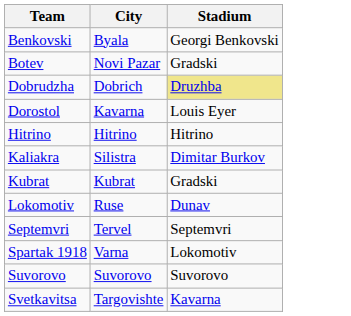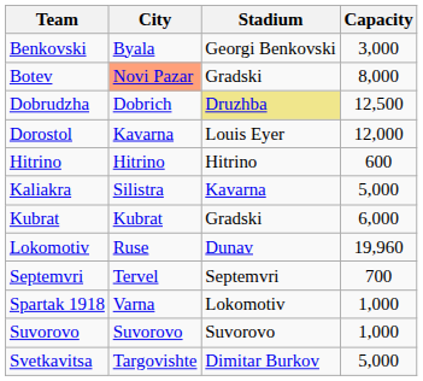 <table class="wikitable sortable">
 <tr>
 <th>Team</th>
 <th>City</th>
 <th>Stadium</th>
+<th>Capacity</th>
 </tr>
 <tr>
 <td><a href='#'>Benkovski</a></td>
 <td><a href='#'>Byala</a></td>
 <td>Georgi Benkovski</td>
+<td align=center>3,000</td>
 </tr>
 <tr>
 <td><a href='#'>Botev</a></td>
-<td><a href='#'>Novi Pazar</a></td>
+<td style="background: lightsalmon;"><a href='#'>Novi Pazar</a></td>
 <td>Gradski</td>
+<td align=center>8,000</td>
 </tr>
 <tr>
 <td><a href='#'>Dobrudzha</a></td>
 <td><a href='#'>Dobrich</a></td>
 <td style="background: khaki;"><a href='#'>Druzhba</a></td>
+<td align=center>12,500</td>
 </tr>
 <tr>
 <td><a href='#'>Dorostol</a></td>
 <td><a href='#'>Kavarna</a></td>
 <td>Louis Eyer</td>
+<td align="center">12,000</td>
 </tr>
 <tr>
 <td><a href='#'>Hitrino</a></td>
 <td><a href='#'>Hitrino</a></td>
 <td>Hitrino</td>
+<td align=center>600</td>
 </tr>
 <tr>
 <td><a href='#'>Kaliakra</a></td>
 <td><a href='#'>Silistra</a></td>
-<td><a href='#'>Dimitar Burkov</a></td>
+<td><a href='#'>Kavarna</a></td>
+<td align=center>5,000</td>
 </tr>
 <tr>
 <td><a href='#'>Kubrat</a></td>
 <td><a href='#'>Kubrat</a></td>
 <td>Gradski</td>
+<td align="center">6,000</td>
 </tr>
 <tr>
 <td><a href='#'>Lokomotiv</a></td>
 <td><a href='#'>Ruse</a></td>
 <td><a href='#'>Dunav</a></td>
+<td align=center>19,960</td>
 </tr>
 <tr>
 <td><a href='#'>Septemvri</a></td>
 <td><a href='#'>Tervel</a></td>
 <td>Septemvri</td>
+<td align="center">700</td>
 </tr>
 <tr>
 <td><a href='#'>Spartak 1918</a></td>
 <td><a href='#'>Varna</a></td>
 <td>Lokomotiv</td>
+<td align=center>1,000</td>
 </tr>
 <tr>
 <td><a href='#'>Suvorovo</a></td>
 <td><a href='#'>Suvorovo</a></td>
 <td>Suvorovo</td>
+<td align=center>1,000</td>
 </tr>
 <tr>
 <td><a href='#'>Svetkavitsa</a></td>
 <td><a href='#'>Targovishte</a></td>
-<td><a href='#'>Kavarna</a></td>
+<td><a href='#'>Dimitar Burkov</a></td>
+<td align=center>5,000</td>
 </tr>
 </table>
